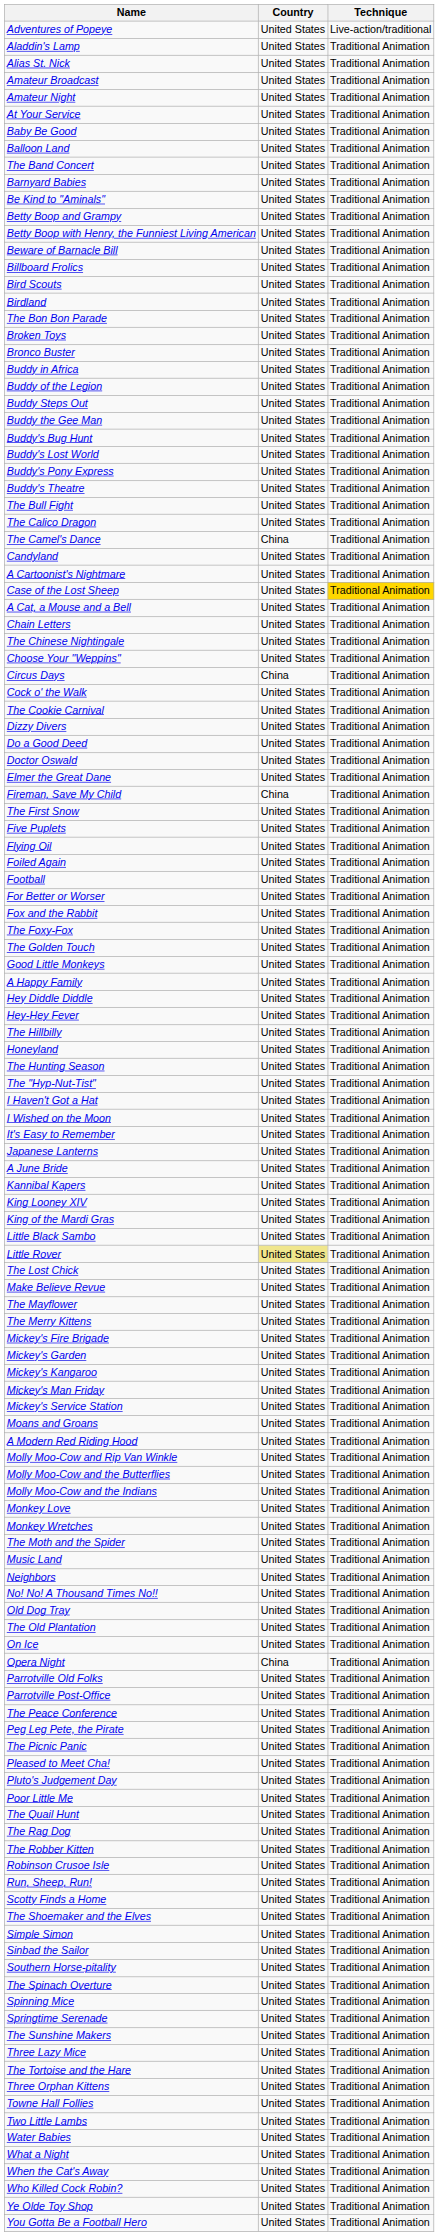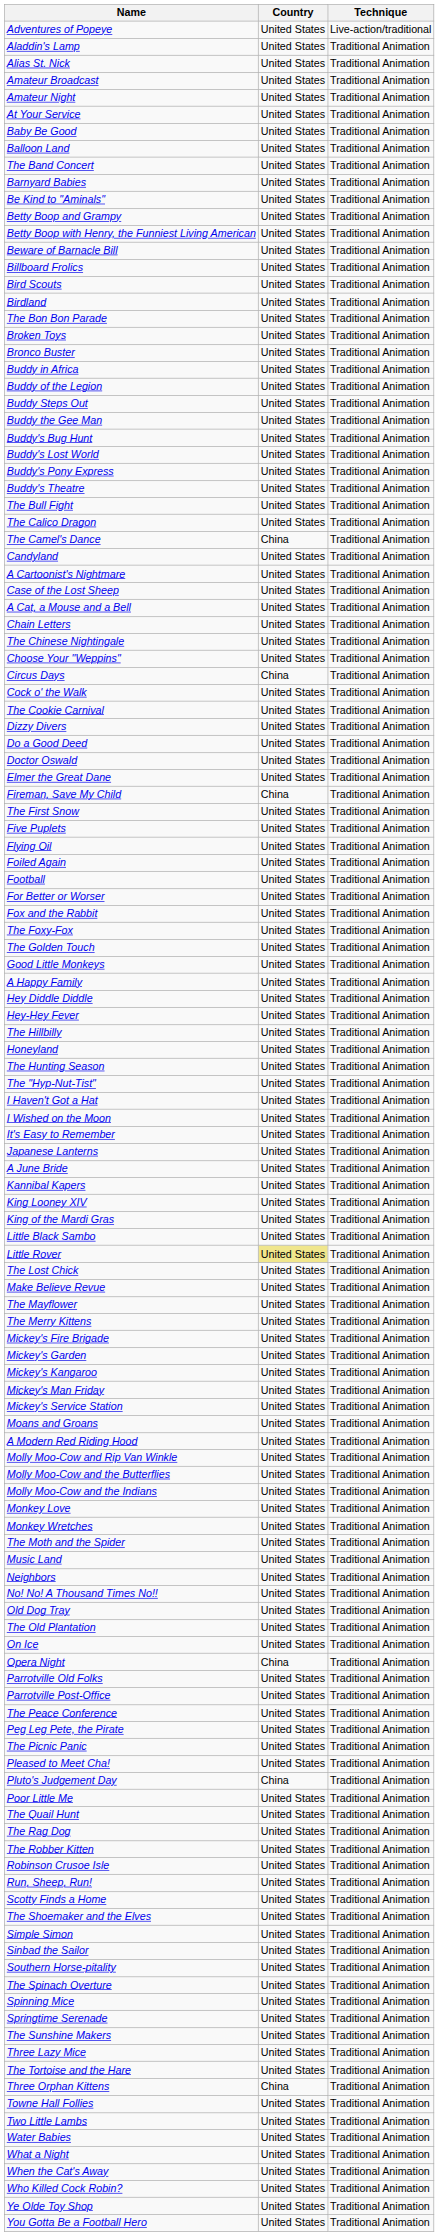 <table class="wikitable sortable">
 <tr>
 <th>Name</th>
 <th>Country</th>
 <th>Technique</th>
 </tr>
 <tr>
 <td><em><a href='#'>Adventures of Popeye</a></em></td>
 <td>United States</td>
 <td>Live-action/traditional</td>
 </tr>
 <tr>
 <td><em><a href='#'>Aladdin's Lamp</a></em></td>
 <td>United States</td>
 <td>Traditional Animation</td>
 </tr>
 <tr>
 <td><em><a href='#'>Alias St. Nick</a></em></td>
 <td>United States</td>
 <td>Traditional Animation</td>
 </tr>
 <tr>
 <td><em><a href='#'>Amateur Broadcast</a></em></td>
 <td>United States</td>
 <td>Traditional Animation</td>
 </tr>
 <tr>
 <td><em><a href='#'>Amateur Night</a></em></td>
 <td>United States</td>
 <td>Traditional Animation</td>
 </tr>
 <tr>
 <td><em><a href='#'>At Your Service</a></em></td>
 <td>United States</td>
 <td>Traditional Animation</td>
 </tr>
 <tr>
 <td><em><a href='#'>Baby Be Good</a></em></td>
 <td>United States</td>
 <td>Traditional Animation</td>
 </tr>
 <tr>
 <td><em><a href='#'>Balloon Land</a></em></td>
 <td>United States</td>
 <td>Traditional Animation</td>
 </tr>
 <tr>
 <td><em><a href='#'>The Band Concert</a></em></td>
 <td>United States</td>
 <td>Traditional Animation</td>
 </tr>
 <tr>
 <td><em><a href='#'>Barnyard Babies</a></em></td>
 <td>United States</td>
 <td>Traditional Animation</td>
 </tr>
 <tr>
 <td><em><a href='#'>Be Kind to "Aminals"</a></em></td>
 <td>United States</td>
 <td>Traditional Animation</td>
 </tr>
 <tr>
 <td><em><a href='#'>Betty Boop and Grampy</a></em></td>
 <td>United States</td>
 <td>Traditional Animation</td>
 </tr>
 <tr>
 <td><em><a href='#'>Betty Boop with Henry, the Funniest Living American</a></em></td>
 <td>United States</td>
 <td>Traditional Animation</td>
 </tr>
 <tr>
 <td><em><a href='#'>Beware of Barnacle Bill</a></em></td>
 <td>United States</td>
 <td>Traditional Animation</td>
 </tr>
 <tr>
 <td><em><a href='#'>Billboard Frolics</a></em></td>
 <td>United States</td>
 <td>Traditional Animation</td>
 </tr>
 <tr>
 <td><em><a href='#'>Bird Scouts</a></em></td>
 <td>United States</td>
 <td>Traditional Animation</td>
 </tr>
 <tr>
 <td><em><a href='#'>Birdland</a></em></td>
 <td>United States</td>
 <td>Traditional Animation</td>
 </tr>
 <tr>
 <td><em><a href='#'>The Bon Bon Parade</a></em></td>
 <td>United States</td>
 <td>Traditional Animation</td>
 </tr>
 <tr>
 <td><em><a href='#'>Broken Toys</a></em></td>
 <td>United States</td>
 <td>Traditional Animation</td>
 </tr>
 <tr>
 <td><em><a href='#'>Bronco Buster</a></em></td>
 <td>United States</td>
 <td>Traditional Animation</td>
 </tr>
 <tr>
 <td><em><a href='#'>Buddy in Africa</a></em></td>
 <td>United States</td>
 <td>Traditional Animation</td>
 </tr>
 <tr>
 <td><em><a href='#'>Buddy of the Legion</a></em></td>
 <td>United States</td>
 <td>Traditional Animation</td>
 </tr>
 <tr>
 <td><em><a href='#'>Buddy Steps Out</a></em></td>
 <td>United States</td>
 <td>Traditional Animation</td>
 </tr>
 <tr>
 <td><em><a href='#'>Buddy the Gee Man</a></em></td>
 <td>United States</td>
 <td>Traditional Animation</td>
 </tr>
 <tr>
 <td><em><a href='#'>Buddy's Bug Hunt</a></em></td>
 <td>United States</td>
 <td>Traditional Animation</td>
 </tr>
 <tr>
 <td><em><a href='#'>Buddy's Lost World</a></em></td>
 <td>United States</td>
 <td>Traditional Animation</td>
 </tr>
 <tr>
 <td><em><a href='#'>Buddy's Pony Express</a></em></td>
 <td>United States</td>
 <td>Traditional Animation</td>
 </tr>
 <tr>
 <td><em><a href='#'>Buddy's Theatre</a></em></td>
 <td>United States</td>
 <td>Traditional Animation</td>
 </tr>
 <tr>
 <td><em><a href='#'>The Bull Fight</a></em></td>
 <td>United States</td>
 <td>Traditional Animation</td>
 </tr>
 <tr>
 <td><em><a href='#'>The Calico Dragon</a></em></td>
 <td>United States</td>
 <td>Traditional Animation</td>
 </tr>
 <tr>
 <td><em><a href='#'>The Camel's Dance</a></em></td>
 <td>China</td>
 <td>Traditional Animation</td>
 </tr>
 <tr>
 <td><em><a href='#'>Candyland</a></em></td>
 <td>United States</td>
 <td>Traditional Animation</td>
 </tr>
 <tr>
 <td><em><a href='#'>A Cartoonist's Nightmare</a></em></td>
 <td>United States</td>
 <td>Traditional Animation</td>
 </tr>
 <tr>
 <td><em><a href='#'>Case of the Lost Sheep</a></em></td>
 <td>United States</td>
-<td style="background: gold;">Traditional Animation</td>
+<td>Traditional Animation</td>
 </tr>
 <tr>
 <td><em><a href='#'>A Cat, a Mouse and a Bell</a></em></td>
 <td>United States</td>
 <td>Traditional Animation</td>
 </tr>
 <tr>
 <td><em><a href='#'>Chain Letters</a></em></td>
 <td>United States</td>
 <td>Traditional Animation</td>
 </tr>
 <tr>
 <td><em><a href='#'>The Chinese Nightingale</a></em></td>
 <td>United States</td>
 <td>Traditional Animation</td>
 </tr>
 <tr>
 <td><em><a href='#'>Choose Your "Weppins"</a></em></td>
 <td>United States</td>
 <td>Traditional Animation</td>
 </tr>
 <tr>
 <td><em><a href='#'>Circus Days</a></em></td>
 <td>China</td>
 <td>Traditional Animation</td>
 </tr>
 <tr>
 <td><em><a href='#'>Cock o' the Walk</a></em></td>
 <td>United States</td>
 <td>Traditional Animation</td>
 </tr>
 <tr>
 <td><em><a href='#'>The Cookie Carnival</a></em></td>
 <td>United States</td>
 <td>Traditional Animation</td>
 </tr>
 <tr>
 <td><em><a href='#'>Dizzy Divers</a></em></td>
 <td>United States</td>
 <td>Traditional Animation</td>
 </tr>
 <tr>
 <td><em><a href='#'>Do a Good Deed</a></em></td>
 <td>United States</td>
 <td>Traditional Animation</td>
 </tr>
 <tr>
 <td><em><a href='#'>Doctor Oswald</a></em></td>
 <td>United States</td>
 <td>Traditional Animation</td>
 </tr>
 <tr>
 <td><em><a href='#'>Elmer the Great Dane</a></em></td>
 <td>United States</td>
 <td>Traditional Animation</td>
 </tr>
 <tr>
 <td><em><a href='#'>Fireman, Save My Child</a></em></td>
 <td>China</td>
 <td>Traditional Animation</td>
 </tr>
 <tr>
 <td><em><a href='#'>The First Snow</a></em></td>
 <td>United States</td>
 <td>Traditional Animation</td>
 </tr>
 <tr>
 <td><em><a href='#'>Five Puplets</a></em></td>
 <td>United States</td>
 <td>Traditional Animation</td>
 </tr>
 <tr>
 <td><em><a href='#'>Flying Oil</a></em></td>
 <td>United States</td>
 <td>Traditional Animation</td>
 </tr>
 <tr>
 <td><em><a href='#'>Foiled Again</a></em></td>
 <td>United States</td>
 <td>Traditional Animation</td>
 </tr>
 <tr>
 <td><em><a href='#'>Football</a></em></td>
 <td>United States</td>
 <td>Traditional Animation</td>
 </tr>
 <tr>
 <td><em><a href='#'>For Better or Worser</a></em></td>
 <td>United States</td>
 <td>Traditional Animation</td>
 </tr>
 <tr>
 <td><em><a href='#'>Fox and the Rabbit</a></em></td>
 <td>United States</td>
 <td>Traditional Animation</td>
 </tr>
 <tr>
 <td><em><a href='#'>The Foxy-Fox</a></em></td>
 <td>United States</td>
 <td>Traditional Animation</td>
 </tr>
 <tr>
 <td><em><a href='#'>The Golden Touch</a></em></td>
 <td>United States</td>
 <td>Traditional Animation</td>
 </tr>
 <tr>
 <td><em><a href='#'>Good Little Monkeys</a></em></td>
 <td>United States</td>
 <td>Traditional Animation</td>
 </tr>
 <tr>
 <td><em><a href='#'>A Happy Family</a></em></td>
 <td>United States</td>
 <td>Traditional Animation</td>
 </tr>
 <tr>
 <td><em><a href='#'>Hey Diddle Diddle</a></em></td>
 <td>United States</td>
 <td>Traditional Animation</td>
 </tr>
 <tr>
 <td><em><a href='#'>Hey-Hey Fever</a></em></td>
 <td>United States</td>
 <td>Traditional Animation</td>
 </tr>
 <tr>
 <td><em><a href='#'>The Hillbilly</a></em></td>
 <td>United States</td>
 <td>Traditional Animation</td>
 </tr>
 <tr>
 <td><em><a href='#'>Honeyland</a></em></td>
 <td>United States</td>
 <td>Traditional Animation</td>
 </tr>
 <tr>
 <td><em><a href='#'>The Hunting Season</a></em></td>
 <td>United States</td>
 <td>Traditional Animation</td>
 </tr>
 <tr>
 <td><em><a href='#'>The "Hyp-Nut-Tist"</a></em></td>
 <td>United States</td>
 <td>Traditional Animation</td>
 </tr>
 <tr>
 <td><em><a href='#'>I Haven't Got a Hat</a></em></td>
 <td>United States</td>
 <td>Traditional Animation</td>
 </tr>
 <tr>
 <td><em><a href='#'>I Wished on the Moon</a></em></td>
 <td>United States</td>
 <td>Traditional Animation</td>
 </tr>
 <tr>
 <td><em><a href='#'>It's Easy to Remember</a></em></td>
 <td>United States</td>
 <td>Traditional Animation</td>
 </tr>
 <tr>
 <td><em><a href='#'>Japanese Lanterns</a></em></td>
 <td>United States</td>
 <td>Traditional Animation</td>
 </tr>
 <tr>
 <td><em><a href='#'>A June Bride</a></em></td>
 <td>United States</td>
 <td>Traditional Animation</td>
 </tr>
 <tr>
 <td><em><a href='#'>Kannibal Kapers</a></em></td>
 <td>United States</td>
 <td>Traditional Animation</td>
 </tr>
 <tr>
 <td><em><a href='#'>King Looney XIV</a></em></td>
 <td>United States</td>
 <td>Traditional Animation</td>
 </tr>
 <tr>
 <td><em><a href='#'>King of the Mardi Gras</a></em></td>
 <td>United States</td>
 <td>Traditional Animation</td>
 </tr>
 <tr>
 <td><em><a href='#'>Little Black Sambo</a></em></td>
 <td>United States</td>
 <td>Traditional Animation</td>
 </tr>
 <tr>
 <td><em><a href='#'>Little Rover</a></em></td>
 <td style="background: khaki;">United States</td>
 <td>Traditional Animation</td>
 </tr>
 <tr>
 <td><em><a href='#'>The Lost Chick</a></em></td>
 <td>United States</td>
 <td>Traditional Animation</td>
 </tr>
 <tr>
 <td><em><a href='#'>Make Believe Revue</a></em></td>
 <td>United States</td>
 <td>Traditional Animation</td>
 </tr>
 <tr>
 <td><em><a href='#'>The Mayflower</a></em></td>
 <td>United States</td>
 <td>Traditional Animation</td>
 </tr>
 <tr>
 <td><em><a href='#'>The Merry Kittens</a></em></td>
 <td>United States</td>
 <td>Traditional Animation</td>
 </tr>
 <tr>
 <td><em><a href='#'>Mickey's Fire Brigade</a></em></td>
 <td>United States</td>
 <td>Traditional Animation</td>
 </tr>
 <tr>
 <td><em><a href='#'>Mickey's Garden</a></em></td>
 <td>United States</td>
 <td>Traditional Animation</td>
 </tr>
 <tr>
 <td><em><a href='#'>Mickey's Kangaroo</a></em></td>
 <td>United States</td>
 <td>Traditional Animation</td>
 </tr>
 <tr>
 <td><em><a href='#'>Mickey's Man Friday</a></em></td>
 <td>United States</td>
 <td>Traditional Animation</td>
 </tr>
 <tr>
 <td><em><a href='#'>Mickey's Service Station</a></em></td>
 <td>United States</td>
 <td>Traditional Animation</td>
 </tr>
 <tr>
 <td><em><a href='#'>Moans and Groans</a></em></td>
 <td>United States</td>
 <td>Traditional Animation</td>
 </tr>
 <tr>
 <td><em><a href='#'>A Modern Red Riding Hood</a></em></td>
 <td>United States</td>
 <td>Traditional Animation</td>
 </tr>
 <tr>
 <td><em><a href='#'>Molly Moo-Cow and Rip Van Winkle</a></em></td>
 <td>United States</td>
 <td>Traditional Animation</td>
 </tr>
 <tr>
 <td><em><a href='#'>Molly Moo-Cow and the Butterflies</a></em></td>
 <td>United States</td>
 <td>Traditional Animation</td>
 </tr>
 <tr>
 <td><em><a href='#'>Molly Moo-Cow and the Indians</a></em></td>
 <td>United States</td>
 <td>Traditional Animation</td>
 </tr>
 <tr>
 <td><em><a href='#'>Monkey Love</a></em></td>
 <td>United States</td>
 <td>Traditional Animation</td>
 </tr>
 <tr>
 <td><em><a href='#'>Monkey Wretches</a></em></td>
 <td>United States</td>
 <td>Traditional Animation</td>
 </tr>
 <tr>
 <td><em><a href='#'>The Moth and the Spider</a></em></td>
 <td>United States</td>
 <td>Traditional Animation</td>
 </tr>
 <tr>
 <td><em><a href='#'>Music Land</a></em></td>
 <td>United States</td>
 <td>Traditional Animation</td>
 </tr>
 <tr>
 <td><em><a href='#'>Neighbors</a></em></td>
 <td>United States</td>
 <td>Traditional Animation</td>
 </tr>
 <tr>
 <td><em><a href='#'>No! No! A Thousand Times No!!</a></em></td>
 <td>United States</td>
 <td>Traditional Animation</td>
 </tr>
 <tr>
 <td><em><a href='#'>Old Dog Tray</a></em></td>
 <td>United States</td>
 <td>Traditional Animation</td>
 </tr>
 <tr>
 <td><em><a href='#'>The Old Plantation</a></em></td>
 <td>United States</td>
 <td>Traditional Animation</td>
 </tr>
 <tr>
 <td><em><a href='#'>On Ice</a></em></td>
 <td>United States</td>
 <td>Traditional Animation</td>
 </tr>
 <tr>
 <td><em><a href='#'>Opera Night</a></em></td>
 <td>China</td>
 <td>Traditional Animation</td>
 </tr>
 <tr>
 <td><em><a href='#'>Parrotville Old Folks</a></em></td>
 <td>United States</td>
 <td>Traditional Animation</td>
 </tr>
 <tr>
 <td><em><a href='#'>Parrotville Post-Office</a></em></td>
 <td>United States</td>
 <td>Traditional Animation</td>
 </tr>
 <tr>
 <td><em><a href='#'>The Peace Conference</a></em></td>
 <td>United States</td>
 <td>Traditional Animation</td>
 </tr>
 <tr>
 <td><em><a href='#'>Peg Leg Pete, the Pirate</a></em></td>
 <td>United States</td>
 <td>Traditional Animation</td>
 </tr>
 <tr>
 <td><em><a href='#'>The Picnic Panic</a></em></td>
 <td>United States</td>
 <td>Traditional Animation</td>
 </tr>
 <tr>
 <td><em><a href='#'>Pleased to Meet Cha!</a></em></td>
 <td>United States</td>
 <td>Traditional Animation</td>
 </tr>
 <tr>
 <td><em><a href='#'>Pluto's Judgement Day</a></em></td>
-<td>United States</td>
+<td>China</td>
 <td>Traditional Animation</td>
 </tr>
 <tr>
 <td><em><a href='#'>Poor Little Me</a></em></td>
 <td>United States</td>
 <td>Traditional Animation</td>
 </tr>
 <tr>
 <td><em><a href='#'>The Quail Hunt</a></em></td>
 <td>United States</td>
 <td>Traditional Animation</td>
 </tr>
 <tr>
 <td><em><a href='#'>The Rag Dog</a></em></td>
 <td>United States</td>
 <td>Traditional Animation</td>
 </tr>
 <tr>
 <td><em><a href='#'>The Robber Kitten</a></em></td>
 <td>United States</td>
 <td>Traditional Animation</td>
 </tr>
 <tr>
 <td><em><a href='#'>Robinson Crusoe Isle</a></em></td>
 <td>United States</td>
 <td>Traditional Animation</td>
 </tr>
 <tr>
 <td><em><a href='#'>Run, Sheep, Run!</a></em></td>
 <td>United States</td>
 <td>Traditional Animation</td>
 </tr>
 <tr>
 <td><em><a href='#'>Scotty Finds a Home</a></em></td>
 <td>United States</td>
 <td>Traditional Animation</td>
 </tr>
 <tr>
 <td><em><a href='#'>The Shoemaker and the Elves</a></em></td>
 <td>United States</td>
 <td>Traditional Animation</td>
 </tr>
 <tr>
 <td><em><a href='#'>Simple Simon</a></em></td>
 <td>United States</td>
 <td>Traditional Animation</td>
 </tr>
 <tr>
 <td><em><a href='#'>Sinbad the Sailor</a></em></td>
 <td>United States</td>
 <td>Traditional Animation</td>
 </tr>
 <tr>
 <td><em><a href='#'>Southern Horse-pitality</a></em></td>
 <td>United States</td>
 <td>Traditional Animation</td>
 </tr>
 <tr>
 <td><em><a href='#'>The Spinach Overture</a></em></td>
 <td>United States</td>
 <td>Traditional Animation</td>
 </tr>
 <tr>
 <td><em><a href='#'>Spinning Mice</a></em></td>
 <td>United States</td>
 <td>Traditional Animation</td>
 </tr>
 <tr>
 <td><em><a href='#'>Springtime Serenade</a></em></td>
 <td>United States</td>
 <td>Traditional Animation</td>
 </tr>
 <tr>
 <td><em><a href='#'>The Sunshine Makers</a></em></td>
 <td>United States</td>
 <td>Traditional Animation</td>
 </tr>
 <tr>
 <td><em><a href='#'>Three Lazy Mice</a></em></td>
 <td>United States</td>
 <td>Traditional Animation</td>
 </tr>
 <tr>
 <td><em><a href='#'>The Tortoise and the Hare</a></em></td>
 <td>United States</td>
 <td>Traditional Animation</td>
 </tr>
 <tr>
 <td><em><a href='#'>Three Orphan Kittens</a></em></td>
-<td>United States</td>
+<td>China</td>
 <td>Traditional Animation</td>
 </tr>
 <tr>
 <td><em><a href='#'>Towne Hall Follies</a></em></td>
 <td>United States</td>
 <td>Traditional Animation</td>
 </tr>
 <tr>
 <td><em><a href='#'>Two Little Lambs</a></em></td>
 <td>United States</td>
 <td>Traditional Animation</td>
 </tr>
 <tr>
 <td><em><a href='#'>Water Babies</a></em></td>
 <td>United States</td>
 <td>Traditional Animation</td>
 </tr>
 <tr>
 <td><em><a href='#'>What a Night</a></em></td>
 <td>United States</td>
 <td>Traditional Animation</td>
 </tr>
 <tr>
 <td><em><a href='#'>When the Cat's Away</a></em></td>
 <td>United States</td>
 <td>Traditional Animation</td>
 </tr>
 <tr>
 <td><em><a href='#'>Who Killed Cock Robin?</a></em></td>
 <td>United States</td>
 <td>Traditional Animation</td>
 </tr>
 <tr>
 <td><em><a href='#'>Ye Olde Toy Shop</a></em></td>
 <td>United States</td>
 <td>Traditional Animation</td>
 </tr>
 <tr>
 <td><em><a href='#'>You Gotta Be a Football Hero</a></em></td>
 <td>United States</td>
 <td>Traditional Animation</td>
 </tr>
 </table>
